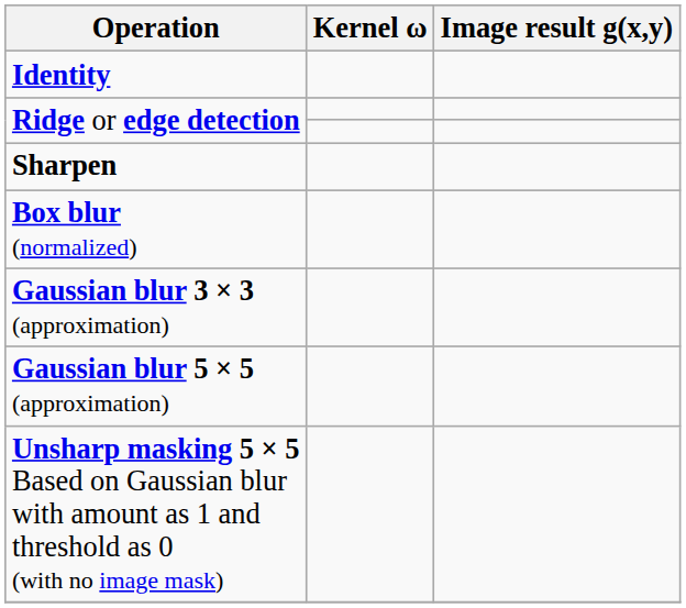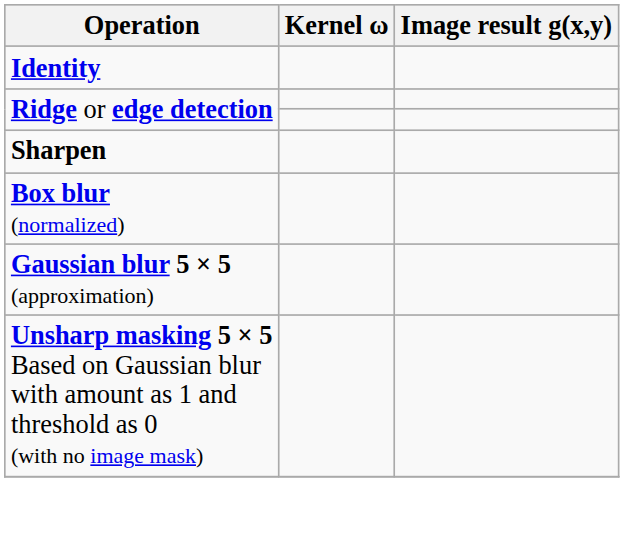 <table class="wikitable">
 <tr>
 <th>Operation</th>
 <th>Kernel ω</th>
 <th>Image result g(x,y)</th>
 </tr>
 <tr>
 <td><strong><a href='#'>Identity</a></strong></td>
 <td align="center"></td>
 <td></td>
 </tr>
 <tr>
 <td rowspan="2"><strong><a href='#'>Ridge</a></strong> or <strong><a href='#'>edge detection</a></strong></td>
 <td align="center"></td>
 <td></td>
 </tr>
 <tr>
 <td align="center"></td>
 <td></td>
 </tr>
 <tr>
 <td><strong>Sharpen</strong></td>
 <td align="center"></td>
 <td></td>
 </tr>
 <tr>
 <td><strong><a href='#'>Box blur</a></strong> <br> <small>(<a href='#'>normalized</a>)</small></td>
 <td align="center"></td>
 <td></td>
 </tr>
 <tr>
-<td><strong><a href='#'>Gaussian blur</a> 3 × 3</strong> <br> <small>(approximation)</small></td>
-<td align="center"></td>
-<td></td>
-</tr>
-<tr>
 <td><strong><a href='#'>Gaussian blur</a> 5 × 5</strong> <br> <small>(approximation)</small></td>
 <td align="center"></td>
 <td></td>
 </tr>
 <tr>
 <td><strong><a href='#'>Unsharp masking</a> 5 × 5</strong> <br>Based on Gaussian blur <br> with amount as 1 and <br> threshold as 0<br> <small>(with no <a href='#'>image mask</a>)</small></td>
 <td align="center"></td>
 <td></td>
 </tr>
 <tr>
 </tr>
 </table>
